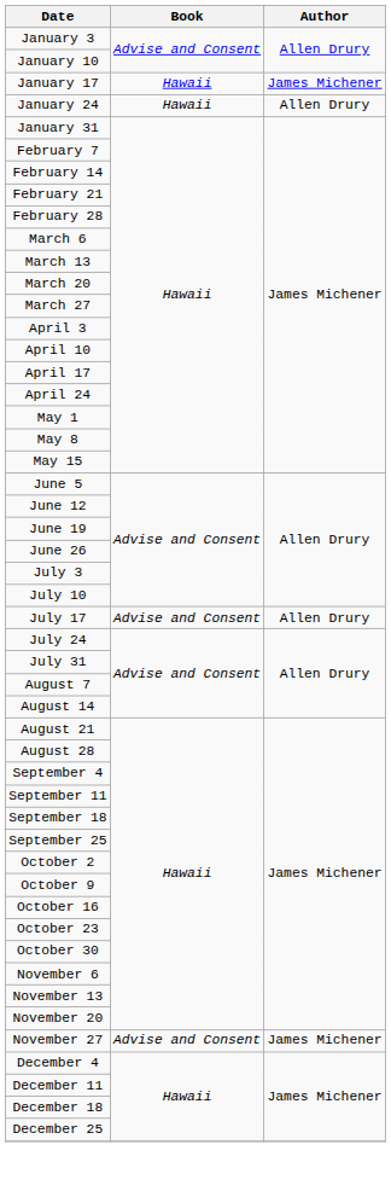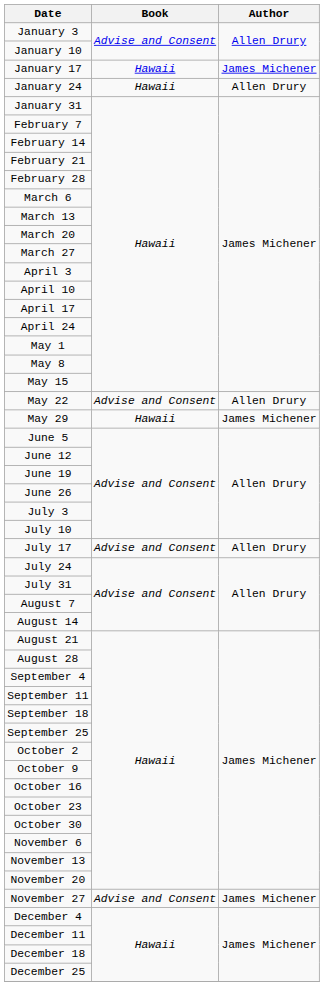 <table class="wikitable sortable" style="text-align: center">
 <tr>
 <th>Date</th>
 <th>Book</th>
 <th>Author</th>
 </tr>
 <tr>
 <td>January 3</td>
 <td rowspan=2><em><a href='#'>Advise and Consent</a></em></td>
 <td rowspan=2><a href='#'>Allen Drury</a></td>
 </tr>
 <tr>
 <td>January 10</td>
 </tr>
 <tr>
 <td>January 17</td>
 <td><em><a href='#'>Hawaii</a></em></td>
 <td><a href='#'>James Michener</a></td>
 </tr>
 <tr>
 <td>January 24</td>
 <td><em>Hawaii</em></td>
 <td>Allen Drury</td>
 </tr>
 <tr>
 <td>January 31</td>
 <td rowspan=16><em>Hawaii</em></td>
 <td rowspan=16>James Michener</td>
 </tr>
 <tr>
 <td>February 7</td>
 </tr>
 <tr>
 <td>February 14</td>
 </tr>
 <tr>
 <td>February 21</td>
 </tr>
 <tr>
 <td>February 28</td>
 </tr>
 <tr>
 <td>March 6</td>
 </tr>
 <tr>
 <td>March 13</td>
 </tr>
 <tr>
 <td>March 20</td>
 </tr>
 <tr>
 <td>March 27</td>
 </tr>
 <tr>
 <td>April 3</td>
 </tr>
 <tr>
 <td>April 10</td>
 </tr>
 <tr>
 <td>April 17</td>
 </tr>
 <tr>
 <td>April 24</td>
 </tr>
 <tr>
 <td>May 1</td>
 </tr>
 <tr>
 <td>May 8</td>
 </tr>
 <tr>
 <td>May 15</td>
+</tr>
+<tr>
+<td>May 22</td>
+<td><em>Advise and Consent</em></td>
+<td>Allen Drury</td>
+</tr>
+<tr>
+<td>May 29</td>
+<td><em>Hawaii</em></td>
+<td>James Michener</td>
 </tr>
 <tr>
 <td>June 5</td>
 <td rowspan=6><em>Advise and Consent</em></td>
 <td rowspan=6>Allen Drury</td>
 </tr>
 <tr>
 <td>June 12</td>
 </tr>
 <tr>
 <td>June 19</td>
 </tr>
 <tr>
 <td>June 26</td>
 </tr>
 <tr>
 <td>July 3</td>
 </tr>
 <tr>
 <td>July 10</td>
 </tr>
 <tr>
 <td>July 17</td>
 <td><em>Advise and Consent</em></td>
 <td>Allen Drury</td>
 </tr>
 <tr>
 <td>July 24</td>
 <td rowspan=4><em>Advise and Consent</em></td>
 <td rowspan=4>Allen Drury</td>
 </tr>
 <tr>
 <td>July 31</td>
 </tr>
 <tr>
 <td>August 7</td>
 </tr>
 <tr>
 <td>August 14</td>
 </tr>
 <tr>
 <td>August 21</td>
 <td rowspan=14><em>Hawaii</em></td>
 <td rowspan=14>James Michener</td>
 </tr>
 <tr>
 <td>August 28</td>
 </tr>
 <tr>
 <td>September 4</td>
 </tr>
 <tr>
 <td>September 11</td>
 </tr>
 <tr>
 <td>September 18</td>
 </tr>
 <tr>
 <td>September 25</td>
 </tr>
 <tr>
 <td>October 2</td>
 </tr>
 <tr>
 <td>October 9</td>
 </tr>
 <tr>
 <td>October 16</td>
 </tr>
 <tr>
 <td>October 23</td>
 </tr>
 <tr>
 <td>October 30</td>
 </tr>
 <tr>
 <td>November 6</td>
 </tr>
 <tr>
 <td>November 13</td>
 </tr>
 <tr>
 <td>November 20</td>
 </tr>
 <tr>
 <td>November 27</td>
 <td><em>Advise and Consent</em></td>
 <td>James Michener</td>
 </tr>
 <tr>
 <td>December 4</td>
 <td rowspan=4><em>Hawaii</em></td>
 <td rowspan=4>James Michener</td>
 </tr>
 <tr>
 <td>December 11</td>
 </tr>
 <tr>
 <td>December 18</td>
 </tr>
 <tr>
 <td>December 25</td>
 </tr>
 <tr>
 </tr>
 </table>
